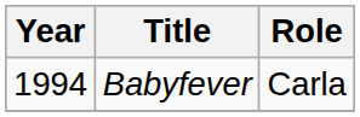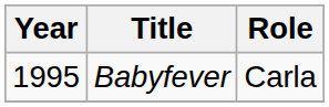 <table class=wikitable>
 <tr>
 <th>Year</th>
 <th>Title</th>
 <th>Role</th>
 </tr>
 <tr>
-<td>1994</td>
+<td>1995</td>
 <td><em>Babyfever</em></td>
 <td>Carla</td>
 </tr>
 <tr>
 </tr>
 </table>
